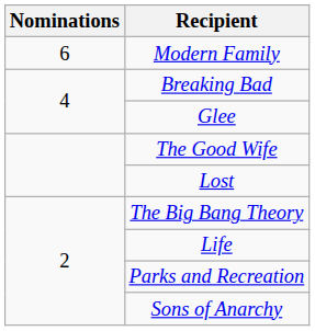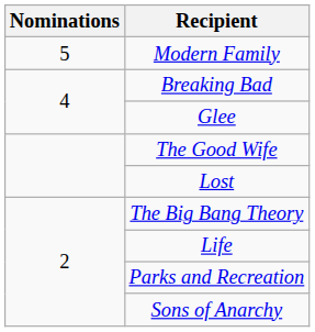 <table class="wikitable sortable" style="text-align: center">
 <tr>
 <th scope="col" style="width:55px;">Nominations</th>
 <th scope="col" style="text-align:center;">Recipient</th>
 </tr>
 <tr>
-<td rowspan=1 style="text-align:center">6</td>
+<td rowspan=1 style="text-align:center">5</td>
 <td><em><a href='#'>Modern Family</a></em></td>
 </tr>
 <tr>
 <td rowspan=2 style="text-align:center">4</td>
 <td><em><a href='#'>Breaking Bad</a></em></td>
 </tr>
 <tr>
 <td><em><a href='#'>Glee</a></em></td>
 </tr>
 <tr>
 <td rowspan="2"></td>
 <td><em><a href='#'>The Good Wife</a></em></td>
 </tr>
 <tr>
 <td><em><a href='#'>Lost</a></em></td>
 </tr>
 <tr>
 <td rowspan="4" style="text-align:center">2</td>
 <td><em><a href='#'>The Big Bang Theory</a></em></td>
 </tr>
 <tr>
 <td><em><a href='#'>Life</a></em></td>
 </tr>
 <tr>
 <td><em><a href='#'>Parks and Recreation</a></em></td>
 </tr>
 <tr>
 <td><em><a href='#'>Sons of Anarchy</a></em></td>
 </tr>
 </table>
